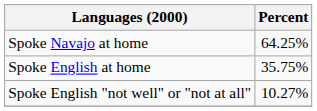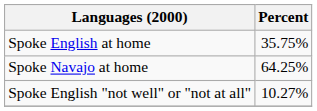 <table class="wikitable sortable collapsible" style="font-size: 90%;">
 <tr>
 <th>Languages (2000) </th>
 <th>Percent</th>
 </tr>
 <tr>
+<td>Spoke <a href='#'>English</a> at home</td>
+<td align=right>35.75%</td>
+</tr>
+<tr>
 <td>Spoke <a href='#'>Navajo</a> at home</td>
 <td align=right>64.25%</td>
-</tr>
-<tr>
-<td>Spoke <a href='#'>English</a> at home</td>
-<td align=right>35.75%</td>
 </tr>
 <tr>
 <td>Spoke English "not well" or "not at all"</td>
 <td align=right>10.27%</td>
 </tr>
 <tr>
 </tr>
 </table>
